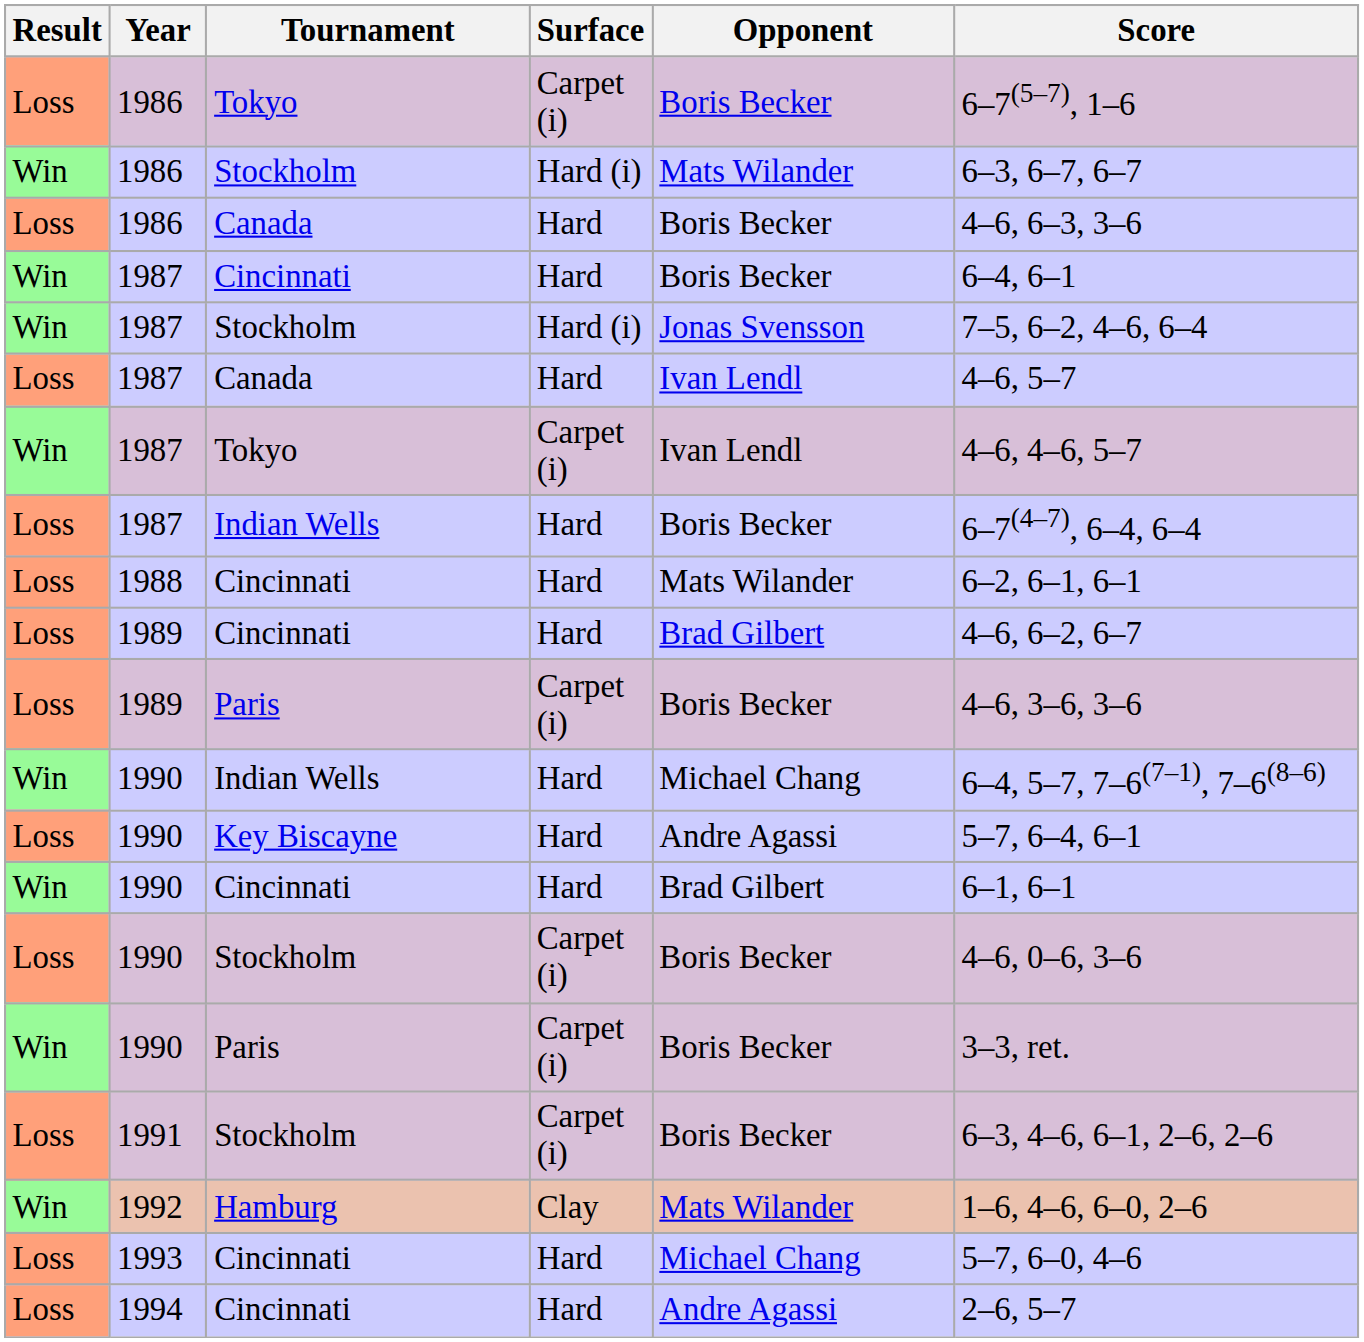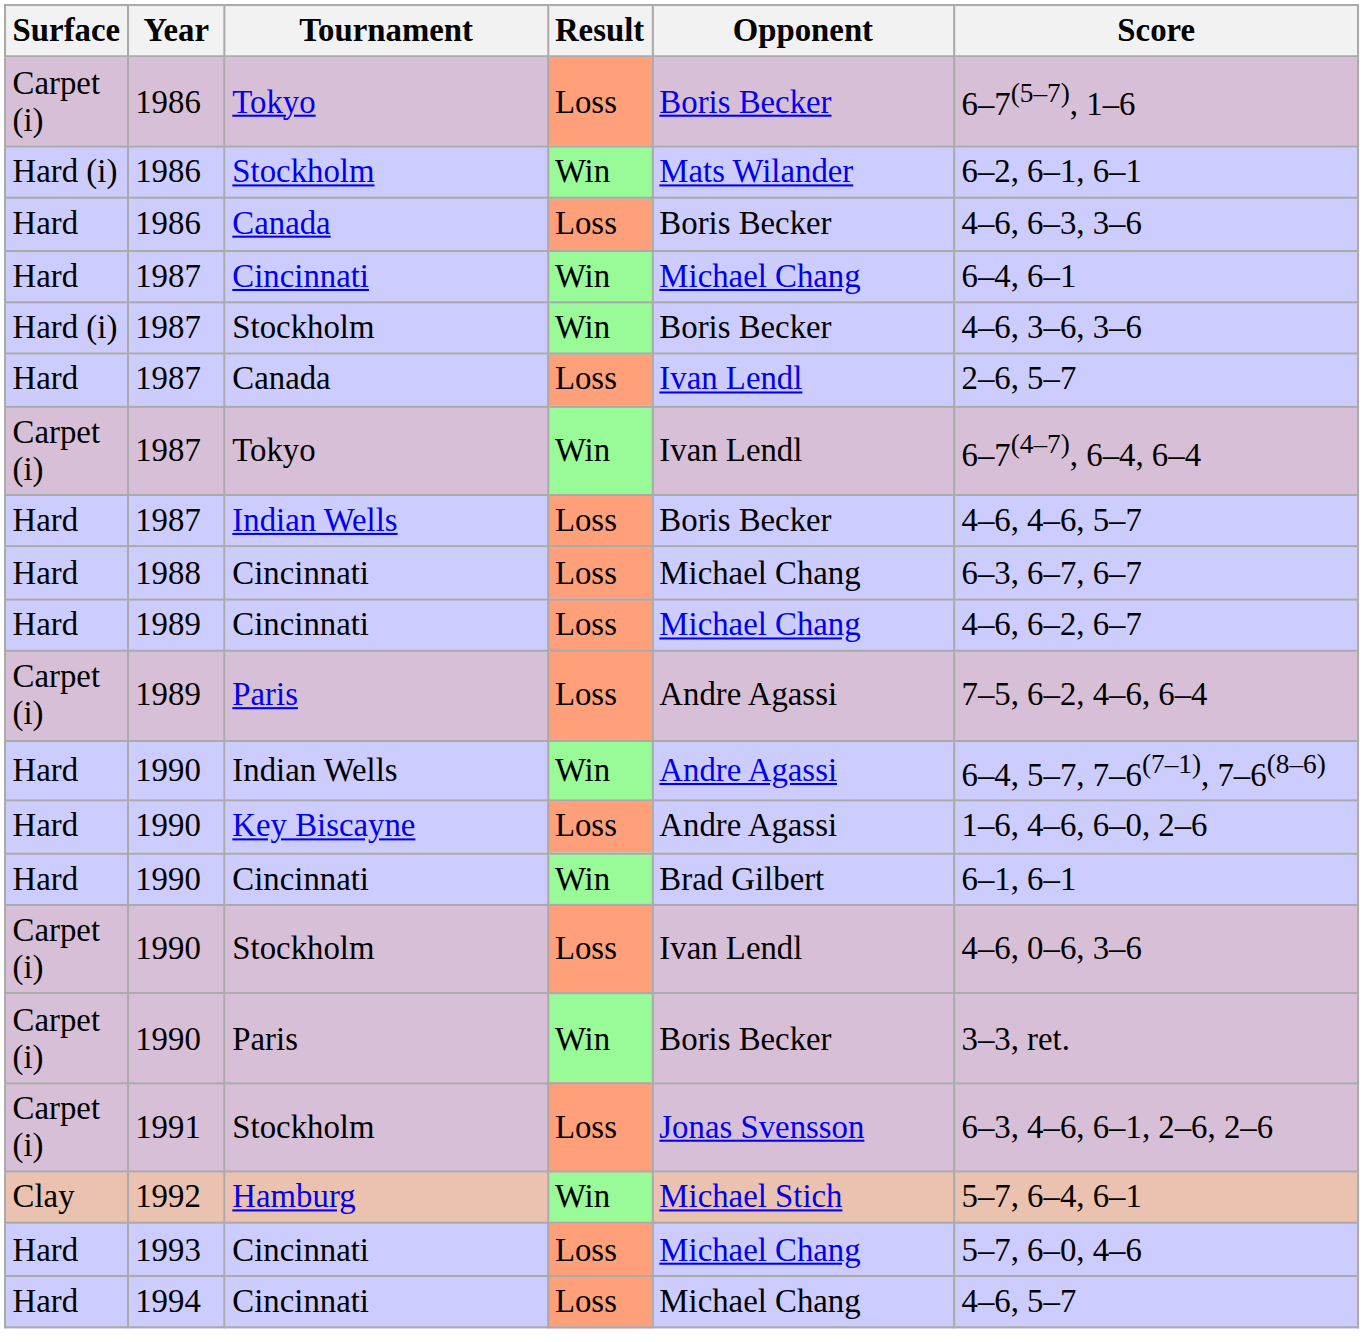 <table class="sortable wikitable">
 <tr>
-<th style="width:40px">Result</th>
+<th style="width:50px">Surface</th>
 <th style="width:40px">Year</th>
 <th style="width:150px">Tournament</th>
-<th style="width:50px">Surface</th>
+<th style="width:40px">Result</th>
 <th style="width:140px">Opponent</th>
 <th style="width:190px" class="unsortable">Score</th>
 </tr>
 <tr bgcolor=thistle>
-<td style="background:#ffa07a;">Loss</td>
+<td>Carpet (i)</td>
 <td>1986</td>
 <td><a href='#'>Tokyo</a></td>
-<td>Carpet (i)</td>
+<td style="background:#ffa07a;">Loss</td>
 <td> <a href='#'>Boris Becker</a></td>
 <td>6–7<sup>(5–7)</sup>, 1–6</td>
 </tr>
 <tr style="background:#ccccff;">
-<td style="background:#98fb98;">Win</td>
+<td>Hard (i)</td>
 <td>1986</td>
 <td><a href='#'>Stockholm</a></td>
-<td>Hard (i)</td>
+<td style="background:#98fb98;">Win</td>
 <td> <a href='#'>Mats Wilander</a></td>
-<td>6–3, 6–7, 6–7</td>
+<td>6–2, 6–1, 6–1</td>
 </tr>
 <tr style="background:#ccccff;">
-<td style="background:#ffa07a;">Loss</td>
+<td>Hard</td>
 <td>1986</td>
 <td><a href='#'>Canada</a></td>
-<td>Hard</td>
+<td style="background:#ffa07a;">Loss</td>
 <td> Boris Becker</td>
 <td>4–6, 6–3, 3–6</td>
 </tr>
 <tr style="background:#ccccff;">
-<td style="background:#98fb98;">Win</td>
+<td>Hard</td>
 <td>1987</td>
 <td><a href='#'>Cincinnati</a></td>
-<td>Hard</td>
-<td> Boris Becker</td>
+<td style="background:#98fb98;">Win</td>
+<td> <a href='#'>Michael Chang</a></td>
 <td>6–4, 6–1</td>
 </tr>
 <tr style="background:#ccccff;">
-<td style="background:#98fb98;">Win</td>
+<td>Hard (i)</td>
 <td>1987</td>
 <td>Stockholm</td>
-<td>Hard (i)</td>
-<td> <a href='#'>Jonas Svensson</a></td>
-<td>7–5, 6–2, 4–6, 6–4</td>
-</tr>
-<tr style="background:#ccccff;">
-<td style="background:#ffa07a;">Loss</td>
-<td>1987</td>
-<td>Canada</td>
-<td>Hard</td>
-<td> <a href='#'>Ivan Lendl</a></td>
-<td>4–6, 5–7</td>
-</tr>
-<tr bgcolor=thistle>
 <td style="background:#98fb98;">Win</td>
-<td>1987</td>
-<td>Tokyo</td>
-<td>Carpet (i)</td>
-<td> Ivan Lendl</td>
-<td>4–6, 4–6, 5–7</td>
-</tr>
-<tr style="background:#ccccff;">
-<td style="background:#ffa07a;">Loss</td>
-<td>1987</td>
-<td><a href='#'>Indian Wells</a></td>
-<td>Hard</td>
-<td> Boris Becker</td>
-<td>6–7<sup>(4–7)</sup>, 6–4, 6–4</td>
-</tr>
-<tr style="background:#ccccff;">
-<td style="background:#ffa07a;">Loss</td>
-<td>1988</td>
-<td>Cincinnati</td>
-<td>Hard</td>
-<td> Mats Wilander</td>
-<td>6–2, 6–1, 6–1</td>
-</tr>
-<tr style="background:#ccccff;">
-<td style="background:#ffa07a;">Loss</td>
-<td>1989</td>
-<td>Cincinnati</td>
-<td>Hard</td>
-<td> <a href='#'>Brad Gilbert</a></td>
-<td>4–6, 6–2, 6–7</td>
-</tr>
-<tr bgcolor=thistle>
-<td style="background:#ffa07a;">Loss</td>
-<td>1989</td>
-<td><a href='#'>Paris</a></td>
-<td>Carpet (i)</td>
 <td> Boris Becker</td>
 <td>4–6, 3–6, 3–6</td>
 </tr>
 <tr style="background:#ccccff;">
+<td>Hard</td>
+<td>1987</td>
+<td>Canada</td>
+<td style="background:#ffa07a;">Loss</td>
+<td> <a href='#'>Ivan Lendl</a></td>
+<td>2–6, 5–7</td>
+</tr>
+<tr bgcolor=thistle>
+<td>Carpet (i)</td>
+<td>1987</td>
+<td>Tokyo</td>
 <td style="background:#98fb98;">Win</td>
+<td> Ivan Lendl</td>
+<td>6–7<sup>(4–7)</sup>, 6–4, 6–4</td>
+</tr>
+<tr style="background:#ccccff;">
+<td>Hard</td>
+<td>1987</td>
+<td><a href='#'>Indian Wells</a></td>
+<td style="background:#ffa07a;">Loss</td>
+<td> Boris Becker</td>
+<td>4–6, 4–6, 5–7</td>
+</tr>
+<tr style="background:#ccccff;">
+<td>Hard</td>
+<td>1988</td>
+<td>Cincinnati</td>
+<td style="background:#ffa07a;">Loss</td>
+<td> Michael Chang</td>
+<td>6–3, 6–7, 6–7</td>
+</tr>
+<tr style="background:#ccccff;">
+<td>Hard</td>
+<td>1989</td>
+<td>Cincinnati</td>
+<td style="background:#ffa07a;">Loss</td>
+<td> <a href='#'>Michael Chang</a></td>
+<td>4–6, 6–2, 6–7</td>
+</tr>
+<tr bgcolor=thistle>
+<td>Carpet (i)</td>
+<td>1989</td>
+<td><a href='#'>Paris</a></td>
+<td style="background:#ffa07a;">Loss</td>
+<td> Andre Agassi</td>
+<td>7–5, 6–2, 4–6, 6–4</td>
+</tr>
+<tr style="background:#ccccff;">
+<td>Hard</td>
 <td>1990</td>
 <td>Indian Wells</td>
-<td>Hard</td>
-<td> Michael Chang</td>
+<td style="background:#98fb98;">Win</td>
+<td> <a href='#'>Andre Agassi</a></td>
 <td>6–4, 5–7, 7–6<sup>(7–1)</sup>, 7–6<sup>(8–6)</sup></td>
 </tr>
 <tr style="background:#ccccff;">
-<td style="background:#ffa07a;">Loss</td>
+<td>Hard</td>
 <td>1990</td>
 <td><a href='#'>Key Biscayne</a></td>
-<td>Hard</td>
+<td style="background:#ffa07a;">Loss</td>
 <td> Andre Agassi</td>
-<td>5–7, 6–4, 6–1</td>
+<td>1–6, 4–6, 6–0, 2–6</td>
 </tr>
 <tr style="background:#ccccff;">
-<td style="background:#98fb98;">Win</td>
+<td>Hard</td>
 <td>1990</td>
 <td>Cincinnati</td>
-<td>Hard</td>
+<td style="background:#98fb98;">Win</td>
 <td> Brad Gilbert</td>
 <td>6–1, 6–1</td>
 </tr>
 <tr bgcolor=thistle>
-<td style="background:#ffa07a;">Loss</td>
+<td>Carpet (i)</td>
 <td>1990</td>
 <td>Stockholm</td>
-<td>Carpet (i)</td>
-<td> Boris Becker</td>
+<td style="background:#ffa07a;">Loss</td>
+<td> Ivan Lendl</td>
 <td>4–6, 0–6, 3–6</td>
 </tr>
 <tr bgcolor=thistle>
-<td style="background:#98fb98;">Win</td>
+<td>Carpet (i)</td>
 <td>1990</td>
 <td>Paris</td>
-<td>Carpet (i)</td>
+<td style="background:#98fb98;">Win</td>
 <td> Boris Becker</td>
 <td>3–3, ret.</td>
 </tr>
 <tr bgcolor=thistle>
-<td style="background:#ffa07a;">Loss</td>
+<td>Carpet (i)</td>
 <td>1991</td>
 <td>Stockholm</td>
-<td>Carpet (i)</td>
-<td> Boris Becker</td>
+<td style="background:#ffa07a;">Loss</td>
+<td> <a href='#'>Jonas Svensson</a></td>
 <td>6–3, 4–6, 6–1, 2–6, 2–6</td>
 </tr>
 <tr bgcolor=#ebc2af>
-<td style="background:#98fb98;">Win</td>
+<td>Clay</td>
 <td>1992</td>
 <td><a href='#'>Hamburg</a></td>
-<td>Clay</td>
-<td> <a href='#'>Mats Wilander</a></td>
-<td>1–6, 4–6, 6–0, 2–6</td>
+<td style="background:#98fb98;">Win</td>
+<td> <a href='#'>Michael Stich</a></td>
+<td>5–7, 6–4, 6–1</td>
 </tr>
 <tr style="background:#ccccff;">
-<td style="background:#ffa07a;">Loss</td>
+<td>Hard</td>
 <td>1993</td>
 <td>Cincinnati</td>
-<td>Hard</td>
+<td style="background:#ffa07a;">Loss</td>
 <td> <a href='#'>Michael Chang</a></td>
 <td>5–7, 6–0, 4–6</td>
 </tr>
 <tr style="background:#ccccff;">
-<td style="background:#ffa07a;">Loss</td>
+<td>Hard</td>
 <td>1994</td>
 <td>Cincinnati</td>
-<td>Hard</td>
-<td> <a href='#'>Andre Agassi</a></td>
-<td>2–6, 5–7</td>
+<td style="background:#ffa07a;">Loss</td>
+<td> Michael Chang</td>
+<td>4–6, 5–7</td>
 </tr>
 </table>
